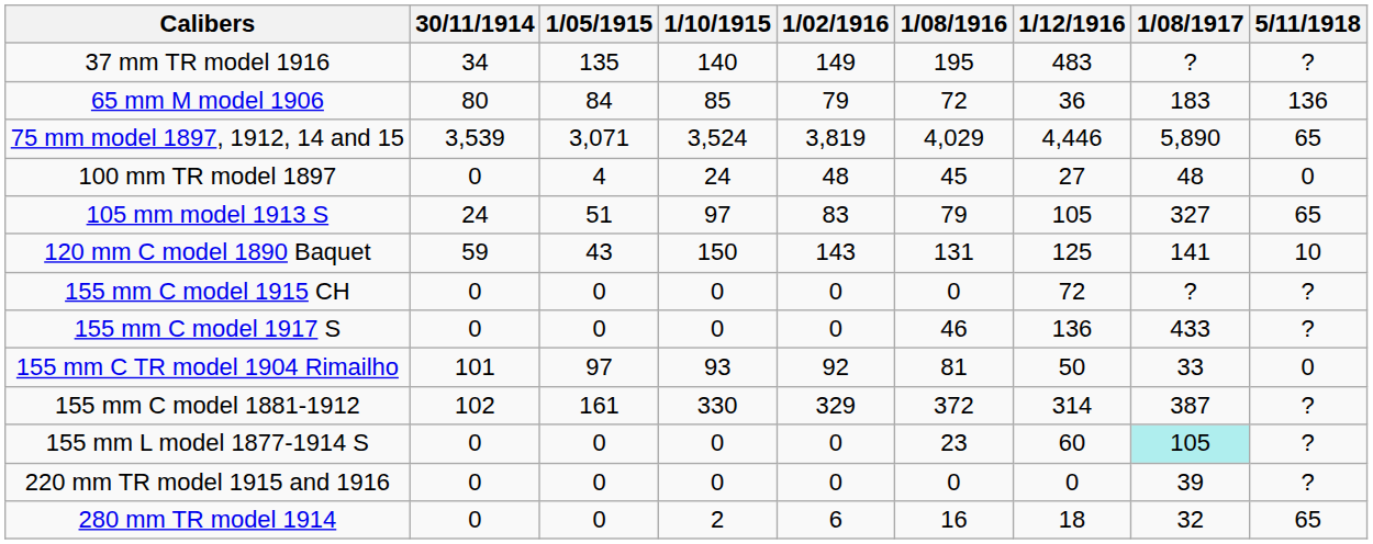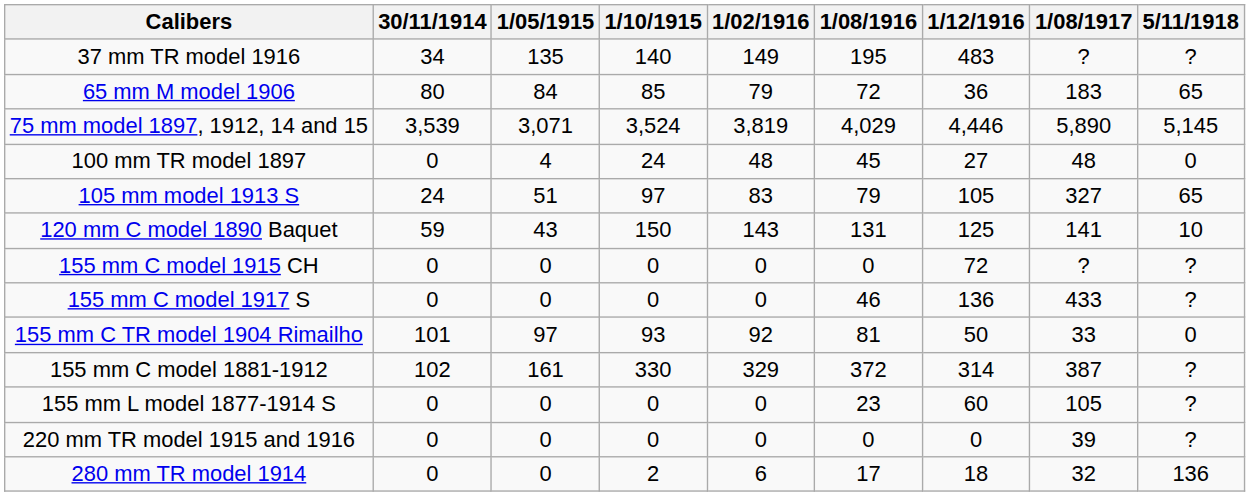 <table class="wikitable centre" style="text-align:center;">
 <tr>
 <th>Calibers</th>
 <th>30/11/1914</th>
 <th>1/05/1915</th>
 <th>1/10/1915</th>
 <th>1/02/1916</th>
 <th>1/08/1916</th>
 <th>1/12/1916</th>
 <th>1/08/1917</th>
 <th>5/11/1918</th>
 </tr>
 <tr>
 <td>37 mm TR model 1916</td>
 <td>34</td>
 <td>135</td>
 <td>140</td>
 <td>149</td>
 <td>195</td>
 <td>483</td>
 <td>?</td>
 <td>?</td>
 </tr>
 <tr>
 <td><a href='#'>65 mm M model 1906</a></td>
 <td>80</td>
 <td>84</td>
 <td>85</td>
 <td>79</td>
 <td>72</td>
 <td>36</td>
 <td>183</td>
-<td>136</td>
+<td>65</td>
 </tr>
 <tr>
 <td><a href='#'>75 mm model 1897</a>, 1912, 14 and 15</td>
 <td>3,539</td>
 <td>3,071</td>
 <td>3,524</td>
 <td>3,819</td>
 <td>4,029</td>
 <td>4,446</td>
 <td>5,890</td>
-<td>65</td>
+<td>5,145</td>
 </tr>
 <tr>
 <td>100 mm TR model 1897</td>
 <td>0</td>
 <td>4</td>
 <td>24</td>
 <td>48</td>
 <td>45</td>
 <td>27</td>
 <td>48</td>
 <td>0</td>
 </tr>
 <tr>
 <td><a href='#'>105 mm model 1913 S</a></td>
 <td>24</td>
 <td>51</td>
 <td>97</td>
 <td>83</td>
 <td>79</td>
 <td>105</td>
 <td>327</td>
 <td>65</td>
 </tr>
 <tr>
 <td><a href='#'>120 mm C model 1890</a> Baquet</td>
 <td>59</td>
 <td>43</td>
 <td>150</td>
 <td>143</td>
 <td>131</td>
 <td>125</td>
 <td>141</td>
 <td>10</td>
 </tr>
 <tr>
 <td><a href='#'>155 mm C model 1915</a> CH</td>
 <td>0</td>
 <td>0</td>
 <td>0</td>
 <td>0</td>
 <td>0</td>
 <td>72</td>
 <td>?</td>
 <td>?</td>
 </tr>
 <tr>
 <td><a href='#'>155 mm C model 1917</a> S</td>
 <td>0</td>
 <td>0</td>
 <td>0</td>
 <td>0</td>
 <td>46</td>
 <td>136</td>
 <td>433</td>
 <td>?</td>
 </tr>
 <tr>
 <td><a href='#'>155 mm C TR model 1904 Rimailho</a></td>
 <td>101</td>
 <td>97</td>
 <td>93</td>
 <td>92</td>
 <td>81</td>
 <td>50</td>
 <td>33</td>
 <td>0</td>
 </tr>
 <tr>
 <td>155 mm C model 1881-1912</td>
 <td>102</td>
 <td>161</td>
 <td>330</td>
 <td>329</td>
 <td>372</td>
 <td>314</td>
 <td>387</td>
 <td>?</td>
 </tr>
 <tr>
 <td>155 mm L model 1877-1914 S</td>
 <td>0</td>
 <td>0</td>
 <td>0</td>
 <td>0</td>
 <td>23</td>
 <td>60</td>
-<td style="background: paleturquoise;">105</td>
+<td>105</td>
 <td>?</td>
 </tr>
 <tr>
 <td>220 mm TR model 1915 and 1916</td>
 <td>0</td>
 <td>0</td>
 <td>0</td>
 <td>0</td>
 <td>0</td>
 <td>0</td>
 <td>39</td>
 <td>?</td>
 </tr>
 <tr>
 <td><a href='#'>280 mm TR model 1914</a></td>
 <td>0</td>
 <td>0</td>
 <td>2</td>
 <td>6</td>
-<td>16</td>
+<td>17</td>
 <td>18</td>
 <td>32</td>
-<td>65</td>
+<td>136</td>
 </tr>
 </table>
